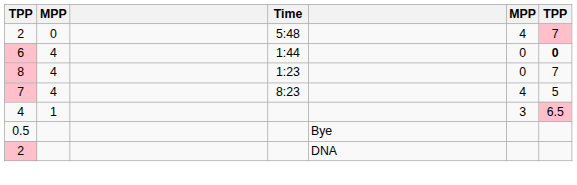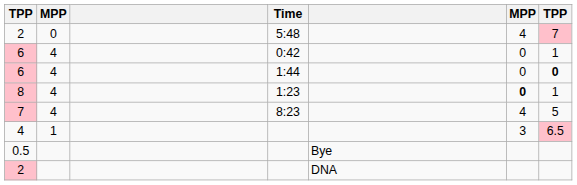 <table class="wikitable" style="text-align: center;" |>
 <tr>
 <th width="35">TPP</th>
 <th width="35">MPP</th>
 <th width="250"></th>
 <th width="45">Time</th>
 <th width="250"></th>
 <th width="35">MPP</th>
 <th width="35">TPP</th>
 </tr>
 <tr>
 <td>2</td>
 <td>0</td>
 <td style="text-align:left;"><strong></strong></td>
 <td>5:48</td>
 <td style="text-align:left;"></td>
 <td>4</td>
 <td bgcolor=pink>7</td>
 </tr>
 <tr>
 <td bgcolor=pink>6</td>
 <td>4</td>
 <td style="text-align:left;"></td>
+<td>0:42</td>
+<td style="text-align:left;"><strong></strong></td>
+<td>0</td>
+<td>1</td>
+</tr>
+<tr>
+<td bgcolor=pink>6</td>
+<td>4</td>
+<td style="text-align:left;"></td>
 <td>1:44</td>
 <td style="text-align:left;"><strong></strong></td>
 <td>0</td>
 <td><strong>0</strong></td>
 </tr>
 <tr>
 <td bgcolor=pink>8</td>
 <td>4</td>
 <td style="text-align:left;"></td>
 <td>1:23</td>
 <td style="text-align:left;"><strong></strong></td>
-<td>0</td>
-<td>7</td>
+<td><strong>0</strong></td>
+<td>1</td>
 </tr>
 <tr>
 <td bgcolor=pink>7</td>
 <td>4</td>
 <td style="text-align:left;"></td>
 <td>8:23</td>
 <td style="text-align:left;"></td>
 <td>4</td>
 <td>5</td>
 </tr>
 <tr>
 <td>4</td>
 <td>1</td>
 <td style="text-align:left;"><strong></strong></td>
 <td></td>
 <td style="text-align:left;"></td>
 <td>3</td>
 <td bgcolor=pink>6.5</td>
 </tr>
 <tr>
 <td>0.5</td>
 <td></td>
 <td style="text-align:left;"><strong></strong></td>
 <td></td>
 <td style="text-align:left;">Bye</td>
 <td></td>
 <td></td>
 </tr>
 <tr>
 <td bgcolor=pink>2</td>
 <td></td>
 <td style="text-align:left;"></td>
 <td></td>
 <td style="text-align:left;">DNA</td>
 <td></td>
 <td></td>
 </tr>
 </table>
